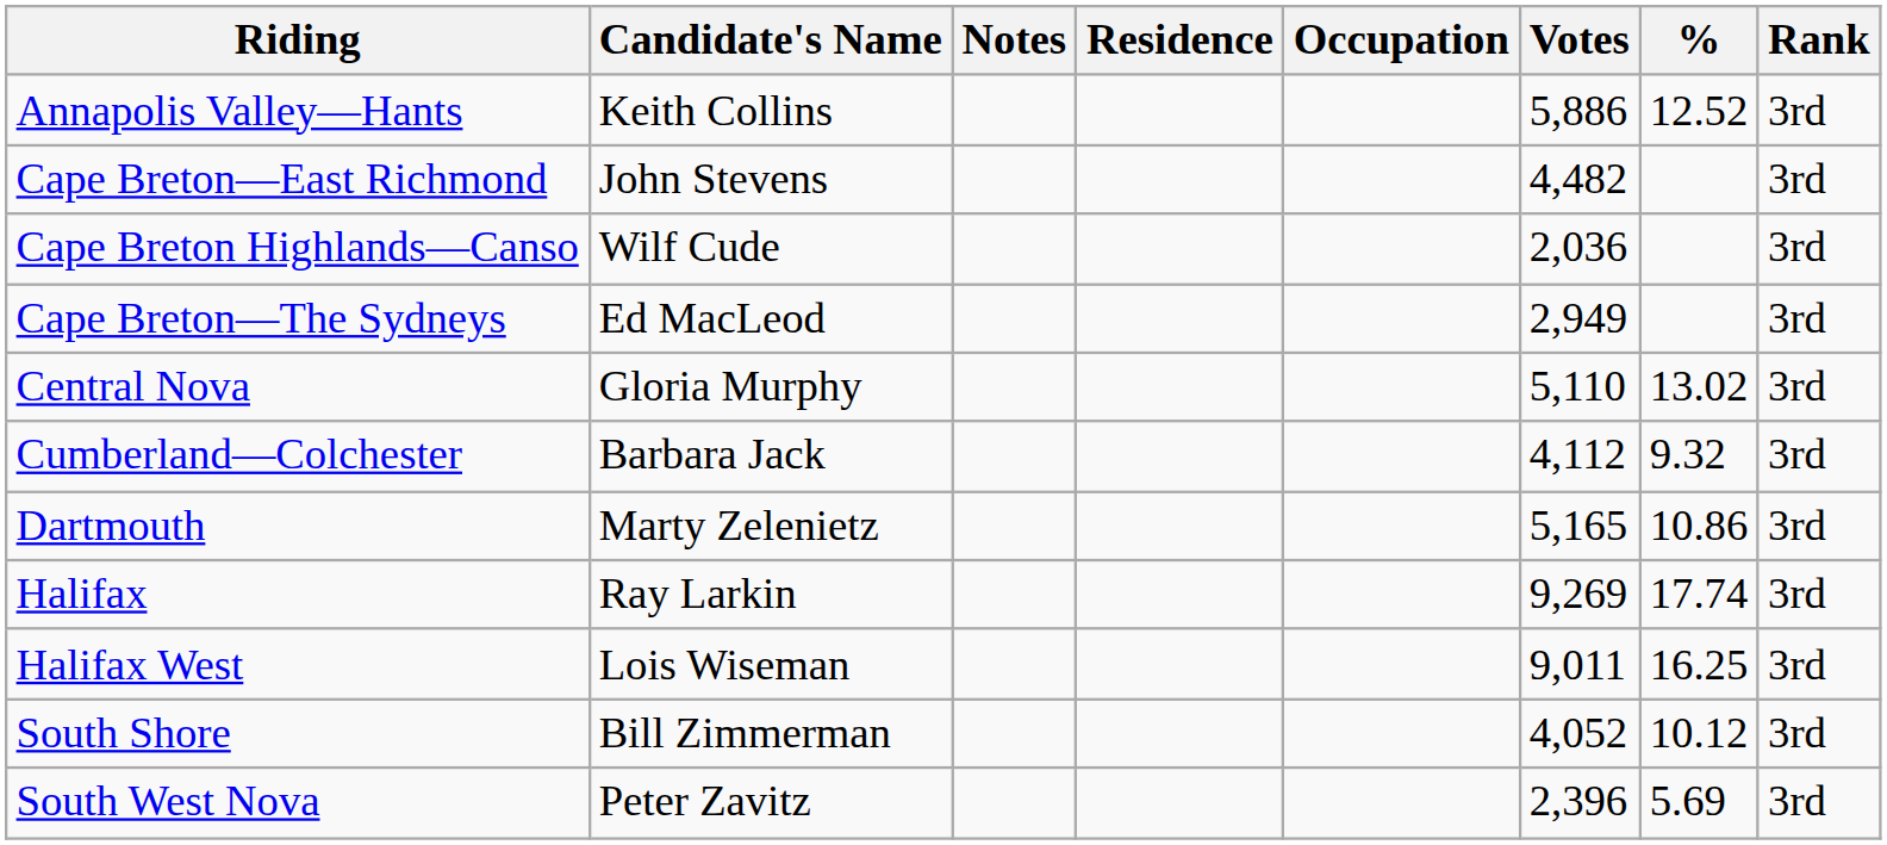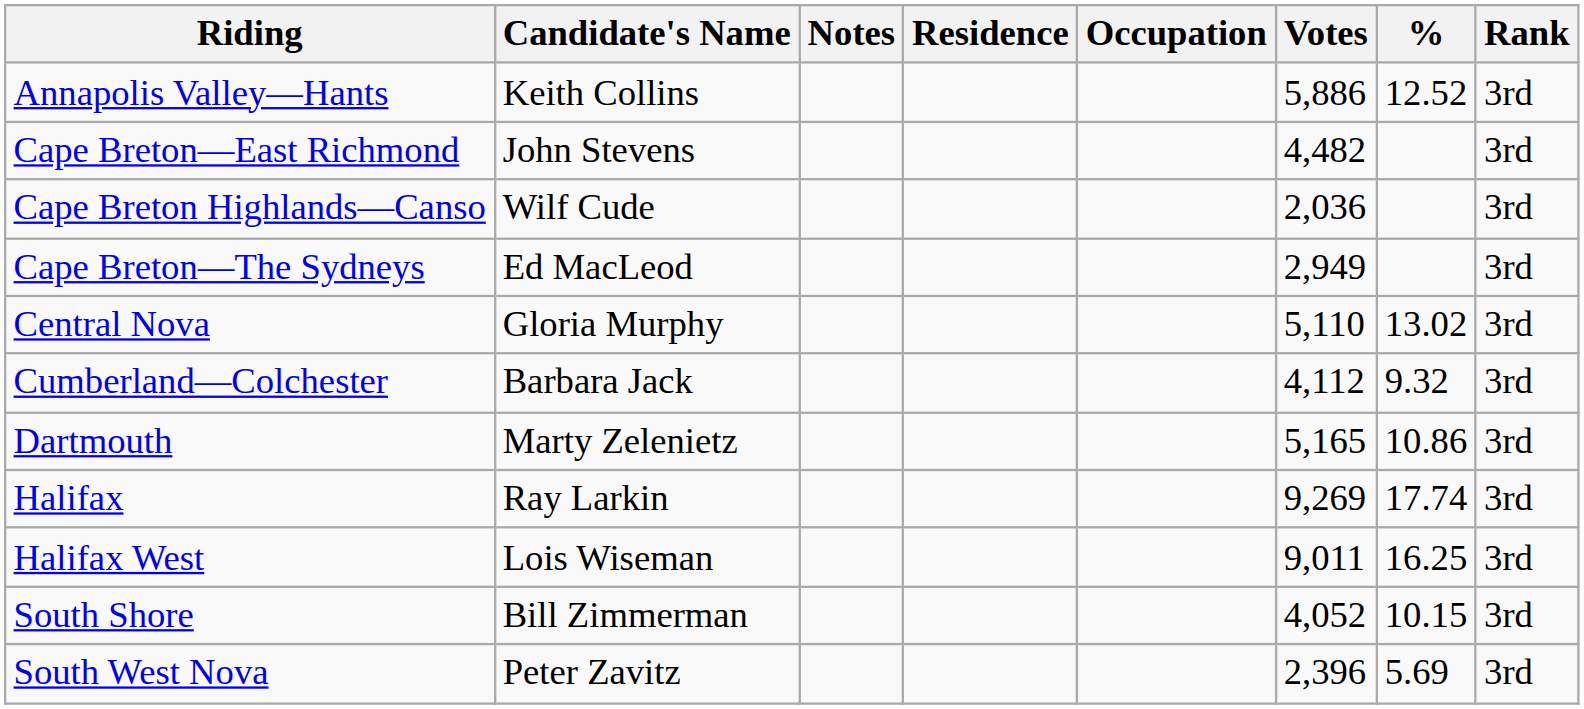 <table class="wikitable sortable">
 <tr>
 <th>Riding<br></th>
 <th>Candidate's Name</th>
 <th>Notes</th>
 <th>Residence</th>
 <th>Occupation</th>
 <th>Votes</th>
 <th>%</th>
 <th>Rank</th>
 </tr>
 <tr>
 <td><a href='#'>Annapolis Valley—Hants</a></td>
 <td>Keith Collins</td>
 <td></td>
 <td></td>
 <td></td>
 <td>5,886</td>
 <td>12.52</td>
 <td>3rd</td>
 </tr>
 <tr>
 <td><a href='#'>Cape Breton—East Richmond</a></td>
 <td>John Stevens</td>
 <td></td>
 <td></td>
 <td></td>
 <td>4,482</td>
 <td></td>
 <td>3rd</td>
 </tr>
 <tr>
 <td><a href='#'>Cape Breton Highlands—Canso</a></td>
 <td>Wilf Cude</td>
 <td></td>
 <td></td>
 <td></td>
 <td>2,036</td>
 <td></td>
 <td>3rd</td>
 </tr>
 <tr>
 <td><a href='#'>Cape Breton—The Sydneys</a></td>
 <td>Ed MacLeod</td>
 <td></td>
 <td></td>
 <td></td>
 <td>2,949</td>
 <td></td>
 <td>3rd</td>
 </tr>
 <tr>
 <td><a href='#'>Central Nova</a></td>
 <td>Gloria Murphy</td>
 <td></td>
 <td></td>
 <td></td>
 <td>5,110</td>
 <td>13.02</td>
 <td>3rd</td>
 </tr>
 <tr>
 <td><a href='#'>Cumberland—Colchester</a></td>
 <td>Barbara Jack</td>
 <td></td>
 <td></td>
 <td></td>
 <td>4,112</td>
 <td>9.32</td>
 <td>3rd</td>
 </tr>
 <tr>
 <td><a href='#'>Dartmouth</a></td>
 <td>Marty Zelenietz</td>
 <td></td>
 <td></td>
 <td></td>
 <td>5,165</td>
 <td>10.86</td>
 <td>3rd</td>
 </tr>
 <tr>
 <td><a href='#'>Halifax</a></td>
 <td>Ray Larkin</td>
 <td></td>
 <td></td>
 <td></td>
 <td>9,269</td>
 <td>17.74</td>
 <td>3rd</td>
 </tr>
 <tr>
 <td><a href='#'>Halifax West</a></td>
 <td>Lois Wiseman</td>
 <td></td>
 <td></td>
 <td></td>
 <td>9,011</td>
 <td>16.25</td>
 <td>3rd</td>
 </tr>
 <tr>
 <td><a href='#'>South Shore</a></td>
 <td>Bill Zimmerman</td>
 <td></td>
 <td></td>
 <td></td>
 <td>4,052</td>
-<td>10.12</td>
+<td>10.15</td>
 <td>3rd</td>
 </tr>
 <tr>
 <td><a href='#'>South West Nova</a></td>
 <td>Peter Zavitz</td>
 <td></td>
 <td></td>
 <td></td>
 <td>2,396</td>
 <td>5.69</td>
 <td>3rd</td>
 </tr>
 </table>
